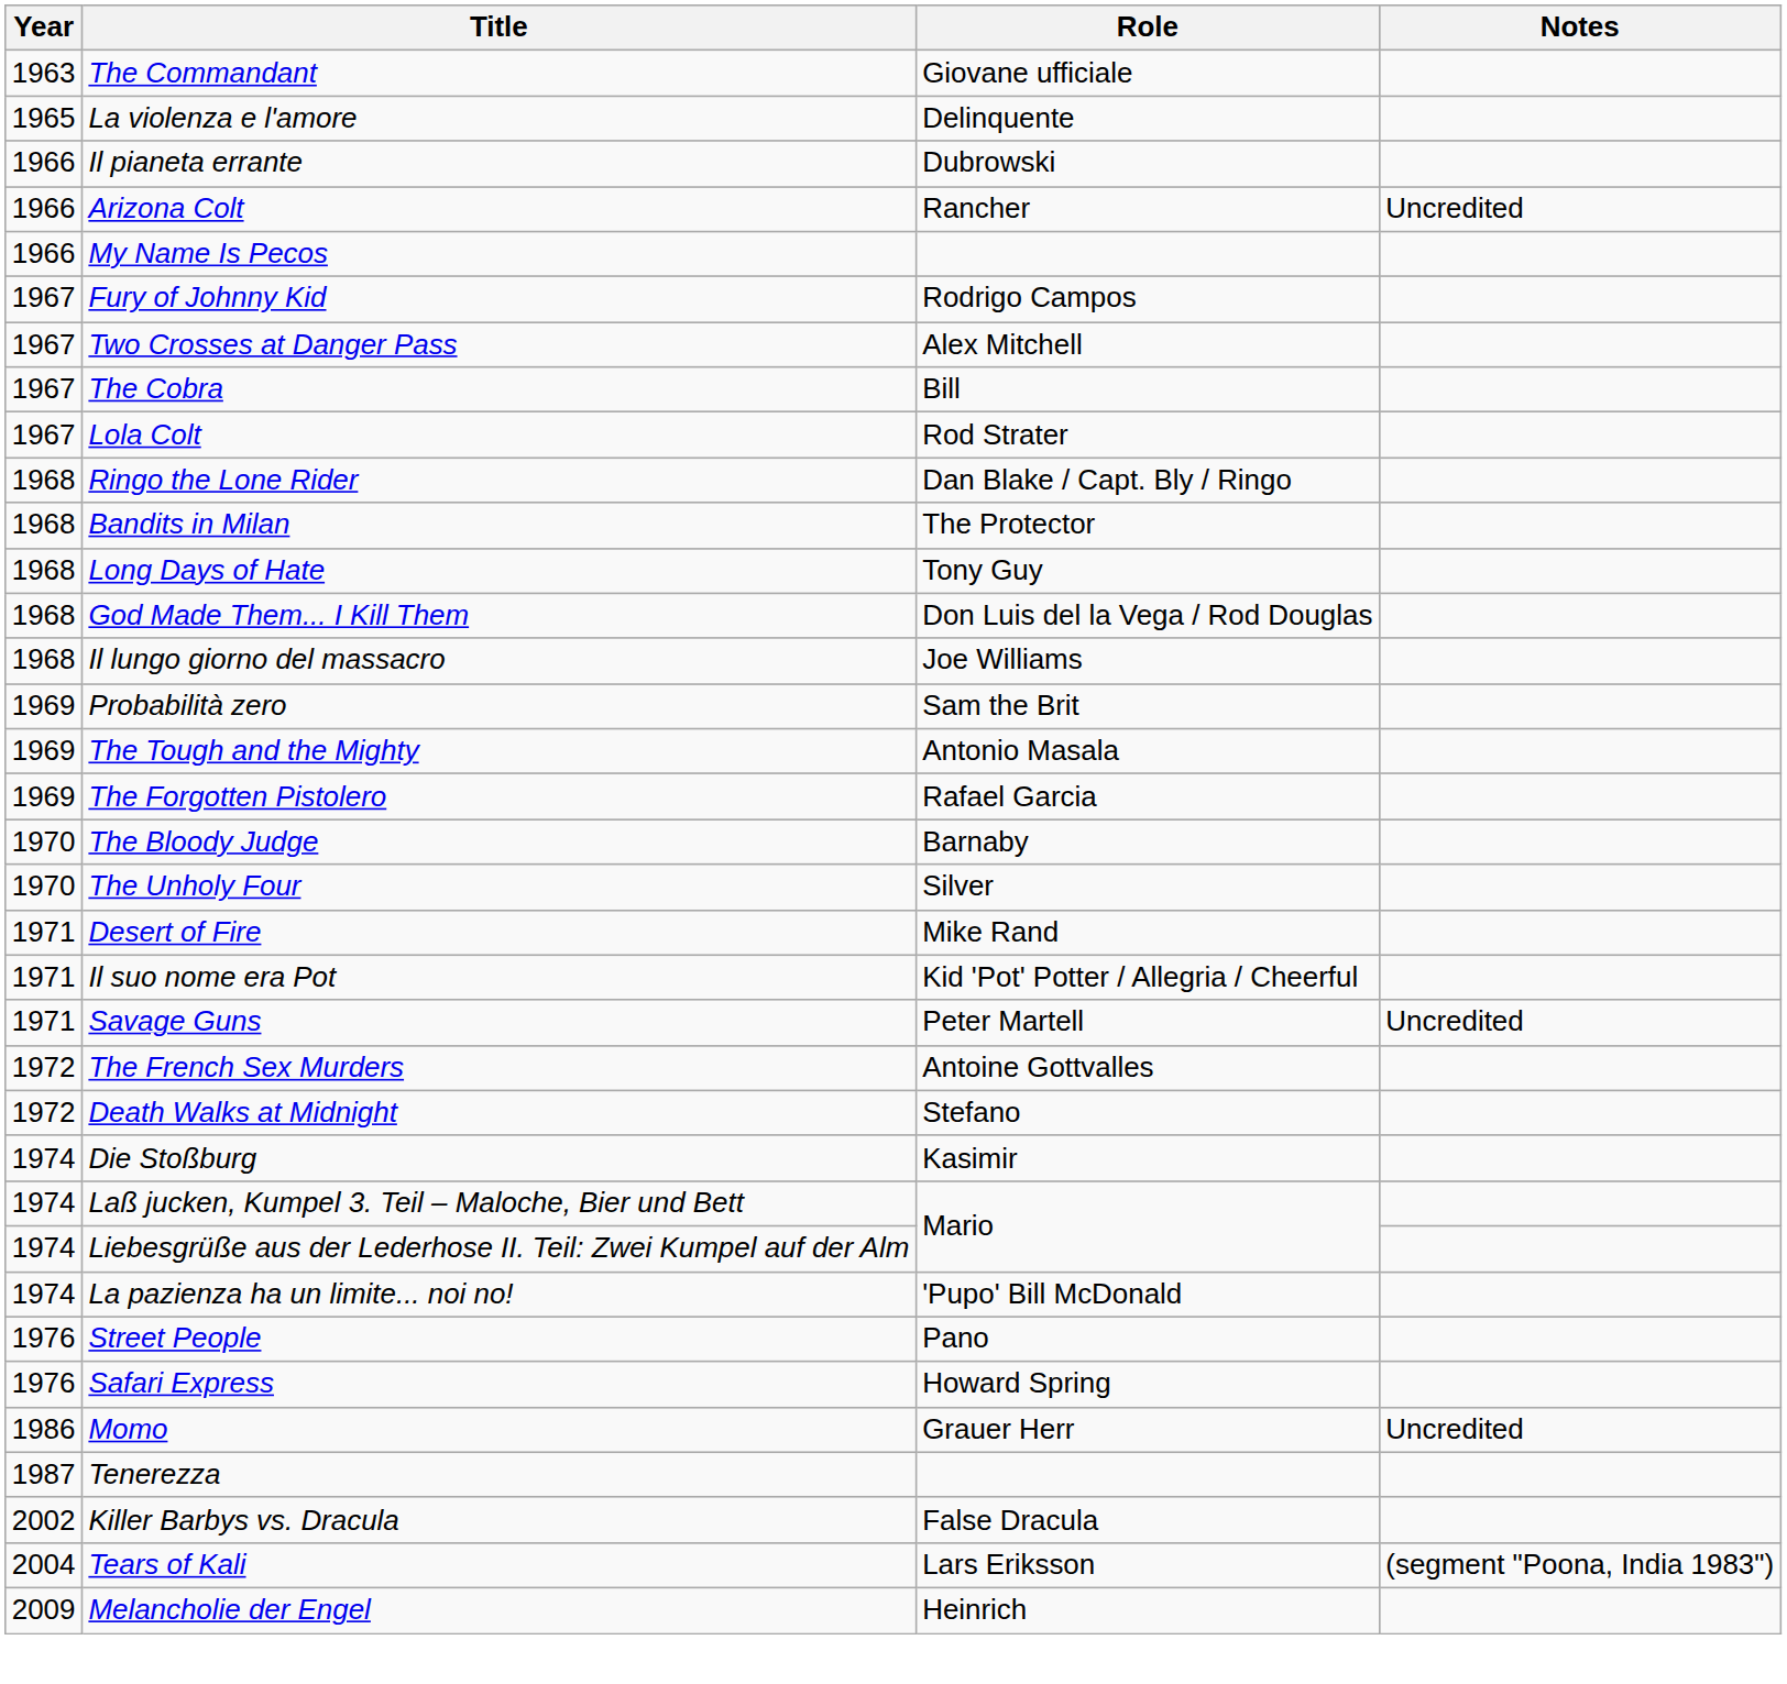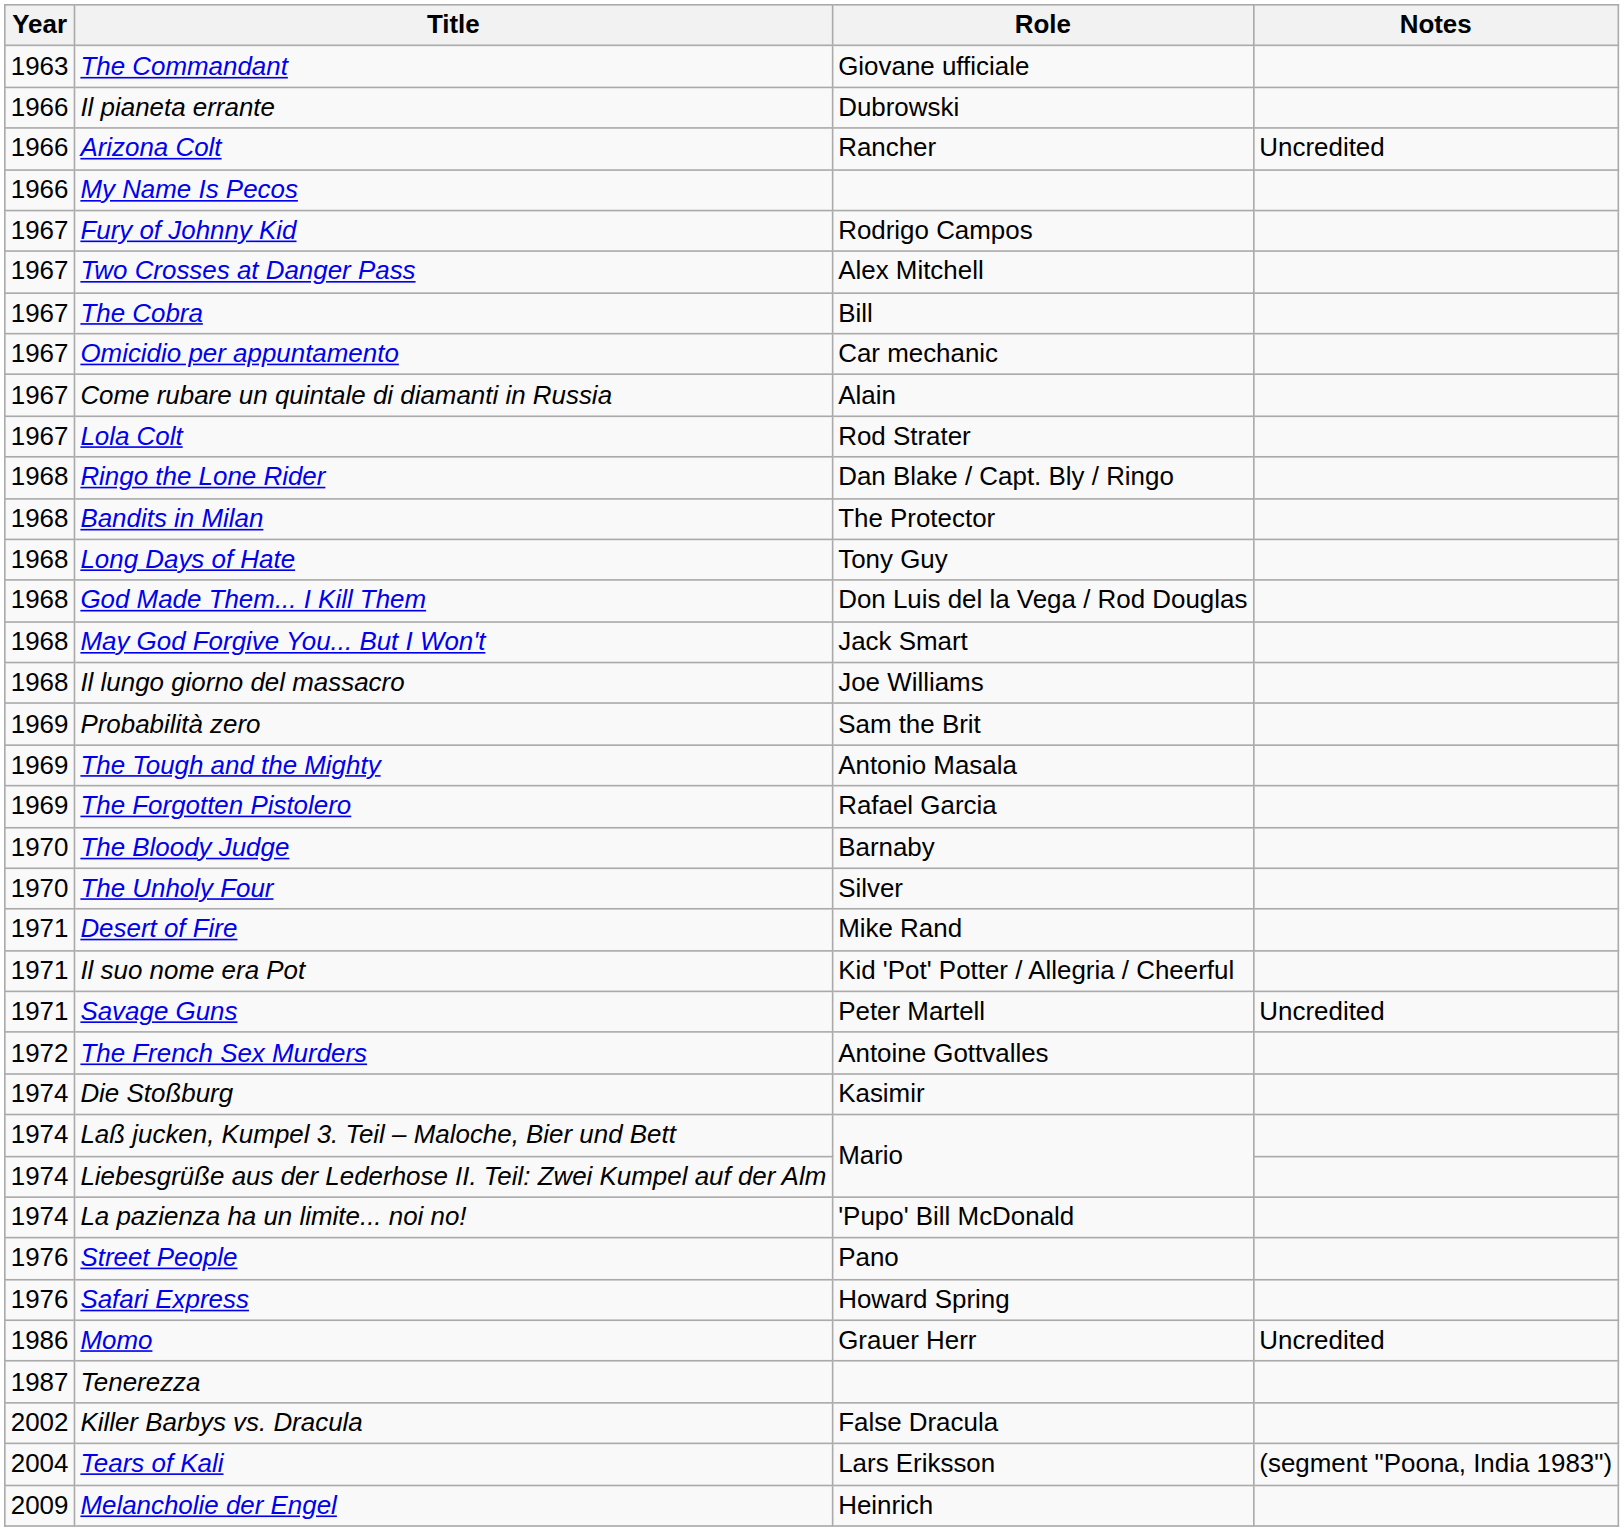 <table class="wikitable">
 <tr>
 <th>Year</th>
 <th>Title</th>
 <th>Role</th>
 <th>Notes</th>
 </tr>
 <tr>
 <td>1963</td>
 <td><em><a href='#'>The Commandant</a></em></td>
 <td>Giovane ufficiale</td>
-<td></td>
-</tr>
-<tr>
-<td>1965</td>
-<td><em>La violenza e l'amore</em></td>
-<td>Delinquente</td>
 <td></td>
 </tr>
 <tr>
 <td>1966</td>
 <td><em>Il pianeta errante</em></td>
 <td>Dubrowski</td>
 <td></td>
 </tr>
 <tr>
 <td>1966</td>
 <td><em><a href='#'>Arizona Colt</a></em></td>
 <td>Rancher</td>
 <td>Uncredited</td>
 </tr>
 <tr>
 <td>1966</td>
 <td><em><a href='#'>My Name Is Pecos</a></em></td>
 <td></td>
 <td></td>
 </tr>
 <tr>
 <td>1967</td>
 <td><em><a href='#'>Fury of Johnny Kid</a></em></td>
 <td>Rodrigo Campos</td>
 <td></td>
 </tr>
 <tr>
 <td>1967</td>
 <td><em><a href='#'>Two Crosses at Danger Pass</a></em></td>
 <td>Alex Mitchell</td>
 <td></td>
 </tr>
 <tr>
 <td>1967</td>
 <td><em><a href='#'>The Cobra</a></em></td>
 <td>Bill</td>
 <td></td>
 </tr>
 <tr>
 <td>1967</td>
+<td><em><a href='#'>Omicidio per appuntamento</a></em></td>
+<td>Car mechanic</td>
+<td></td>
+</tr>
+<tr>
+<td>1967</td>
+<td><em>Come rubare un quintale di diamanti in Russia</em></td>
+<td>Alain</td>
+<td></td>
+</tr>
+<tr>
+<td>1967</td>
 <td><em><a href='#'>Lola Colt</a></em></td>
 <td>Rod Strater</td>
 <td></td>
 </tr>
 <tr>
 <td>1968</td>
 <td><em><a href='#'>Ringo the Lone Rider</a></em></td>
 <td>Dan Blake / Capt. Bly / Ringo</td>
 <td></td>
 </tr>
 <tr>
 <td>1968</td>
 <td><em><a href='#'>Bandits in Milan</a></em></td>
 <td>The Protector</td>
 <td></td>
 </tr>
 <tr>
 <td>1968</td>
 <td><em><a href='#'>Long Days of Hate</a></em></td>
 <td>Tony Guy</td>
 <td></td>
 </tr>
 <tr>
 <td>1968</td>
 <td><em><a href='#'>God Made Them... I Kill Them</a></em></td>
 <td>Don Luis del la Vega / Rod Douglas</td>
+<td></td>
+</tr>
+<tr>
+<td>1968</td>
+<td><em><a href='#'>May God Forgive You... But I Won't</a></em></td>
+<td>Jack Smart</td>
 <td></td>
 </tr>
 <tr>
 <td>1968</td>
 <td><em>Il lungo giorno del massacro</em></td>
 <td>Joe Williams</td>
 <td></td>
 </tr>
 <tr>
 <td>1969</td>
 <td><em>Probabilità zero</em></td>
 <td>Sam the Brit</td>
 <td></td>
 </tr>
 <tr>
 <td>1969</td>
 <td><em><a href='#'>The Tough and the Mighty</a></em></td>
 <td>Antonio Masala</td>
 <td></td>
 </tr>
 <tr>
 <td>1969</td>
 <td><em><a href='#'>The Forgotten Pistolero</a></em></td>
 <td>Rafael Garcia</td>
 <td></td>
 </tr>
 <tr>
 <td>1970</td>
 <td><em><a href='#'>The Bloody Judge</a></em></td>
 <td>Barnaby</td>
 <td></td>
 </tr>
 <tr>
 <td>1970</td>
 <td><em><a href='#'>The Unholy Four</a></em></td>
 <td>Silver</td>
 <td></td>
 </tr>
 <tr>
 <td>1971</td>
 <td><em><a href='#'>Desert of Fire</a></em></td>
 <td>Mike Rand</td>
 <td></td>
 </tr>
 <tr>
 <td>1971</td>
 <td><em>Il suo nome era Pot</em></td>
 <td>Kid 'Pot' Potter / Allegria / Cheerful</td>
 <td></td>
 </tr>
 <tr>
 <td>1971</td>
 <td><em><a href='#'>Savage Guns</a></em></td>
 <td>Peter Martell</td>
 <td>Uncredited</td>
 </tr>
 <tr>
 <td>1972</td>
 <td><em><a href='#'>The French Sex Murders</a></em></td>
 <td>Antoine Gottvalles</td>
-<td></td>
-</tr>
-<tr>
-<td>1972</td>
-<td><em><a href='#'>Death Walks at Midnight</a></em></td>
-<td>Stefano</td>
 <td></td>
 </tr>
 <tr>
 <td>1974</td>
 <td><em>Die Stoßburg</em></td>
 <td>Kasimir</td>
 <td></td>
 </tr>
 <tr>
 <td>1974</td>
 <td><em>Laß jucken, Kumpel 3. Teil – Maloche, Bier und Bett</em></td>
 <td rowspan="2">Mario</td>
 <td></td>
 </tr>
 <tr>
 <td>1974</td>
 <td><em>Liebesgrüße aus der Lederhose II. Teil: Zwei Kumpel auf der Alm</em></td>
 <td></td>
 </tr>
 <tr>
 <td>1974</td>
 <td><em>La pazienza ha un limite... noi no!</em></td>
 <td>'Pupo' Bill McDonald</td>
 <td></td>
 </tr>
 <tr>
 <td>1976</td>
 <td><em><a href='#'>Street People</a></em></td>
 <td>Pano</td>
 <td></td>
 </tr>
 <tr>
 <td>1976</td>
 <td><em><a href='#'>Safari Express</a></em></td>
 <td>Howard Spring</td>
 <td></td>
 </tr>
 <tr>
 <td>1986</td>
 <td><em><a href='#'>Momo</a></em></td>
 <td>Grauer Herr</td>
 <td>Uncredited</td>
 </tr>
 <tr>
 <td>1987</td>
 <td><em>Tenerezza</em></td>
 <td></td>
 <td></td>
 </tr>
 <tr>
 <td>2002</td>
 <td><em>Killer Barbys vs. Dracula</em></td>
 <td>False Dracula</td>
 <td></td>
 </tr>
 <tr>
 <td>2004</td>
 <td><em><a href='#'>Tears of Kali</a></em></td>
 <td>Lars Eriksson</td>
 <td>(segment "Poona, India 1983")</td>
 </tr>
 <tr>
 <td>2009</td>
 <td><em><a href='#'>Melancholie der Engel</a></em></td>
 <td>Heinrich</td>
 <td></td>
 </tr>
 </table>
